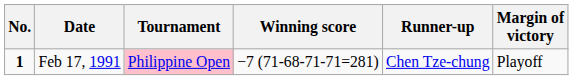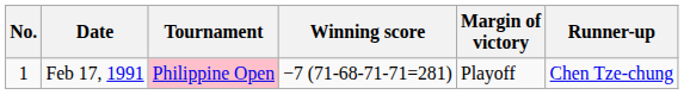 <table class="wikitable" style="font-size:95%;">
 <tr>
 <th>No.</th>
 <th>Date</th>
 <th>Tournament</th>
 <th>Winning score</th>
+<th>Margin of<br>victory</th>
 <th>Runner-up</th>
-<th>Margin of<br>victory</th>
 </tr>
 <tr>
-<td align=center><strong>1</strong></td>
+<td align=center>1</td>
 <td align=right>Feb 17, <a href='#'>1991</a></td>
 <td style="background: pink;"><a href='#'>Philippine Open</a></td>
 <td>−7 (71-68-71-71=281)</td>
+<td>Playoff</td>
 <td> <a href='#'>Chen Tze-chung</a></td>
-<td>Playoff</td>
 </tr>
 </table>
